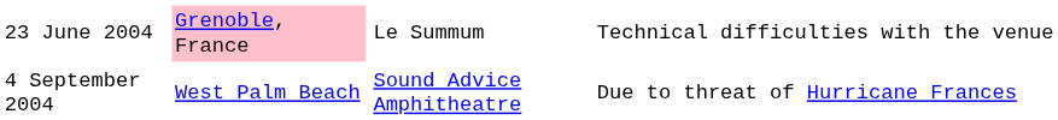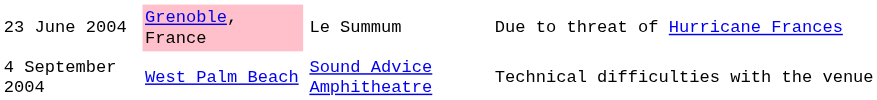 <table cellpadding="2" style="border:0 solid darkgrey; font-size:90%">
 <tr>
 <th style="width:150px;"></th>
 <th style="width:200px;"></th>
 <th style="width:200px;"></th>
 <th style="width:700px;"></th>
 </tr>
 <tr border="0">
 </tr>
 <tr>
 <td>23 June 2004</td>
 <td style="background: pink;"><a href='#'>Grenoble</a>, France</td>
 <td>Le Summum</td>
-<td>Technical difficulties with the venue</td>
+<td>Due to threat of <a href='#'>Hurricane Frances</a></td>
 </tr>
 <tr>
 <td>4 September 2004</td>
 <td><a href='#'>West Palm Beach</a></td>
 <td><a href='#'>Sound Advice Amphitheatre</a></td>
-<td>Due to threat of <a href='#'>Hurricane Frances</a></td>
+<td>Technical difficulties with the venue</td>
 </tr>
 </table>
